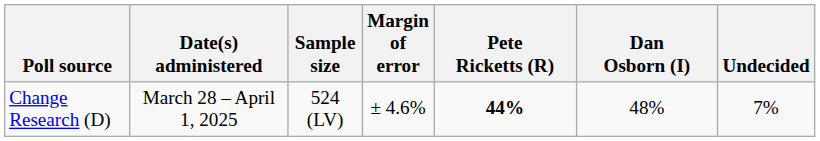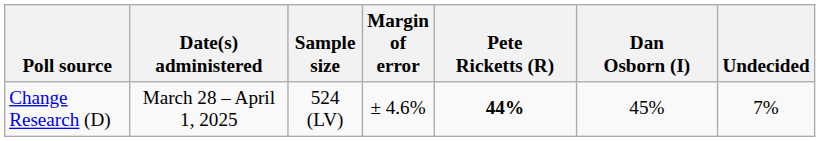 <table class="wikitable" style="font-size:90%;text-align:center;">
 <tr style="vertical-align:bottom">
 <th>Poll source</th>
 <th>Date(s)<br>administered</th>
 <th>Sample<br>size</th>
 <th>Margin<br>of error</th>
 <th style="width:100px;">Pete<br>Ricketts (R)</th>
 <th style="width:100px;">Dan<br>Osborn (I)</th>
 <th>Undecided</th>
 </tr>
 <tr>
 <td style="text-align:left;"><a href='#'>Change Research</a> (D)</td>
 <td>March 28 – April 1, 2025</td>
 <td>524 (LV)</td>
 <td>± 4.6%</td>
 <td><strong>44%</strong></td>
-<td>48%</td>
+<td>45%</td>
 <td>7%</td>
 </tr>
 </table>
